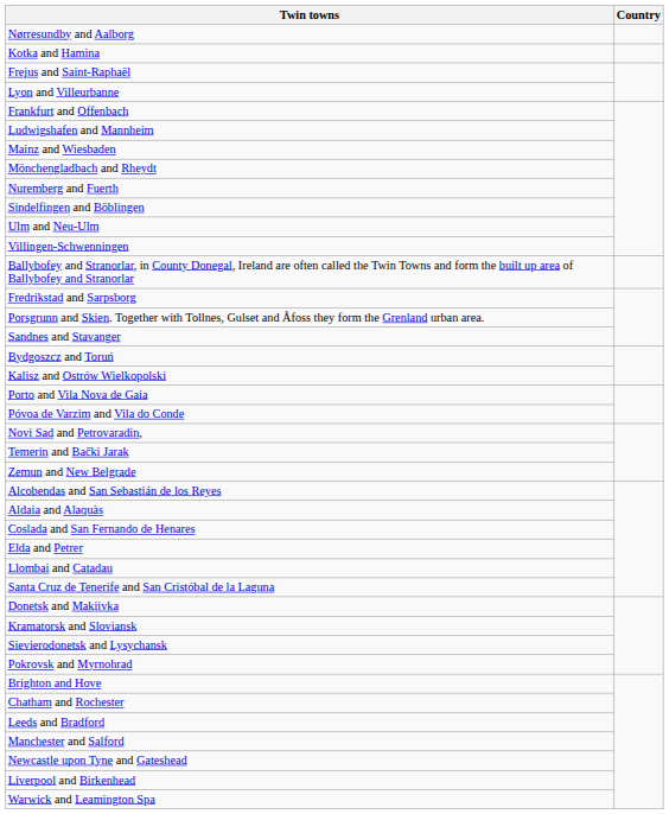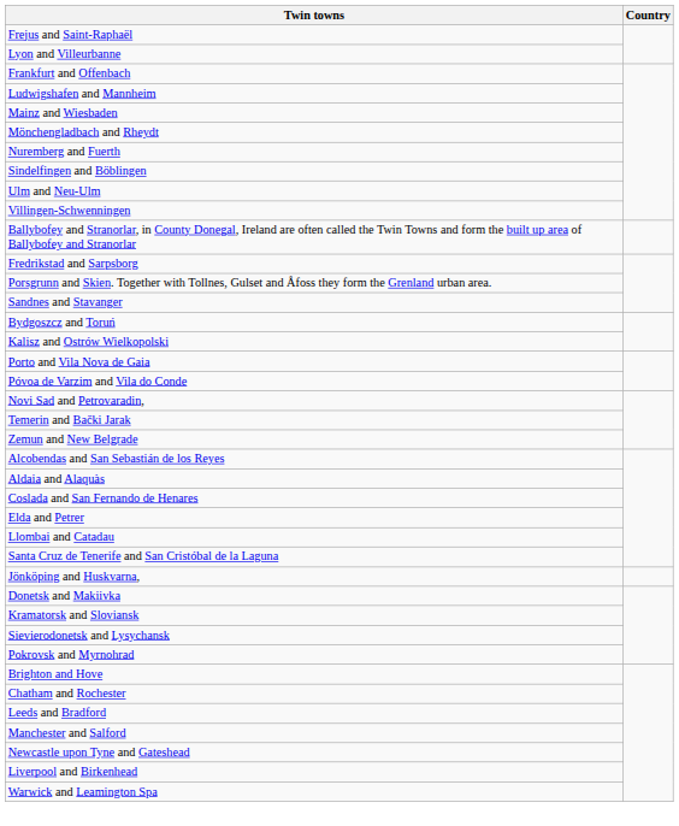 <table class="wikitable">
 <tr>
 <th>Twin towns</th>
 <th>Country</th>
-</tr>
-<tr>
-<td><a href='#'>Nørresundby</a> and <a href='#'>Aalborg</a></td>
-<td></td>
-</tr>
-<tr>
-<td><a href='#'>Kotka</a> and <a href='#'>Hamina</a></td>
-<td></td>
 </tr>
 <tr>
 <td><a href='#'>Frejus</a> and <a href='#'>Saint-Raphaël</a></td>
 <td rowspan="2"></td>
 </tr>
 <tr>
 <td><a href='#'>Lyon</a> and <a href='#'>Villeurbanne</a></td>
 </tr>
 <tr>
 <td><a href='#'>Frankfurt</a> and <a href='#'>Offenbach</a></td>
 <td rowspan="8"></td>
 </tr>
 <tr>
 <td><a href='#'>Ludwigshafen</a> and <a href='#'>Mannheim</a></td>
 </tr>
 <tr>
 <td><a href='#'>Mainz</a> and <a href='#'>Wiesbaden</a></td>
 </tr>
 <tr>
 <td><a href='#'>Mönchengladbach</a> and <a href='#'>Rheydt</a></td>
 </tr>
 <tr>
 <td><a href='#'>Nuremberg</a> and <a href='#'>Fuerth</a></td>
 </tr>
 <tr>
 <td><a href='#'>Sindelfingen</a> and <a href='#'>Böblingen</a></td>
 </tr>
 <tr>
 <td><a href='#'>Ulm</a> and <a href='#'>Neu-Ulm</a></td>
 </tr>
 <tr>
 <td><a href='#'>Villingen-Schwenningen</a></td>
 </tr>
 <tr>
 <td><a href='#'>Ballybofey</a> and <a href='#'>Stranorlar</a>, in <a href='#'>County Donegal</a>, Ireland are often called the Twin Towns and form the <a href='#'>built up area</a> of <a href='#'>Ballybofey and Stranorlar</a></td>
 <td></td>
 </tr>
 <tr>
 <td><a href='#'>Fredrikstad</a> and <a href='#'>Sarpsborg</a></td>
 <td rowspan="3"></td>
 </tr>
 <tr>
 <td><a href='#'>Porsgrunn</a> and <a href='#'>Skien</a>. Together with Tollnes, Gulset and Åfoss they form the <a href='#'>Grenland</a> urban area.</td>
 </tr>
 <tr>
 <td><a href='#'>Sandnes</a> and <a href='#'>Stavanger</a></td>
 </tr>
 <tr>
 <td><a href='#'>Bydgoszcz</a> and <a href='#'>Toruń</a></td>
 <td rowspan="2"></td>
 </tr>
 <tr>
 <td><a href='#'>Kalisz</a> and <a href='#'>Ostrów Wielkopolski</a></td>
 </tr>
 <tr>
 <td><a href='#'>Porto</a> and <a href='#'>Vila Nova de Gaia</a></td>
 <td rowspan="2"></td>
 </tr>
 <tr>
 <td><a href='#'>Póvoa de Varzim</a> and <a href='#'>Vila do Conde</a></td>
 </tr>
 <tr>
 <td><a href='#'>Novi Sad</a> and <a href='#'>Petrovaradin</a>,</td>
 <td rowspan="3"></td>
 </tr>
 <tr>
 <td><a href='#'>Temerin</a> and <a href='#'>Bački Jarak</a></td>
 </tr>
 <tr>
 <td><a href='#'>Zemun</a> and <a href='#'>New Belgrade</a></td>
 </tr>
 <tr>
 <td><a href='#'>Alcobendas</a> and <a href='#'>San Sebastián de los Reyes</a></td>
 <td rowspan="6"></td>
 </tr>
 <tr>
 <td><a href='#'>Aldaia</a> and <a href='#'>Alaquàs</a></td>
 </tr>
 <tr>
 <td><a href='#'>Coslada</a> and <a href='#'>San Fernando de Henares</a></td>
 </tr>
 <tr>
 <td><a href='#'>Elda</a> and <a href='#'>Petrer</a></td>
 </tr>
 <tr>
 <td><a href='#'>Llombai</a> and <a href='#'>Catadau</a></td>
 </tr>
 <tr>
 <td><a href='#'>Santa Cruz de Tenerife</a> and <a href='#'>San Cristóbal de la Laguna</a></td>
 </tr>
 <tr>
+<td><a href='#'>Jönköping</a> and <a href='#'>Huskvarna</a>,</td>
+<td></td>
+</tr>
+<tr>
 <td><a href='#'>Donetsk</a> and <a href='#'>Makiivka</a></td>
 <td rowspan="4"></td>
 </tr>
 <tr>
 <td><a href='#'>Kramatorsk</a> and <a href='#'>Sloviansk</a></td>
 </tr>
 <tr>
 <td><a href='#'>Sievierodonetsk</a> and <a href='#'>Lysychansk</a></td>
 </tr>
 <tr>
 <td><a href='#'>Pokrovsk</a>  and <a href='#'>Myrnohrad</a></td>
 </tr>
 <tr>
 <td><a href='#'>Brighton and Hove</a></td>
 <td rowspan="7"></td>
 </tr>
 <tr>
 <td><a href='#'>Chatham</a> and <a href='#'>Rochester</a></td>
 </tr>
 <tr>
 <td><a href='#'>Leeds</a> and <a href='#'>Bradford</a></td>
 </tr>
 <tr>
 <td><a href='#'>Manchester</a> and <a href='#'>Salford</a></td>
 </tr>
 <tr>
 <td><a href='#'>Newcastle upon Tyne</a> and <a href='#'>Gateshead</a></td>
 </tr>
 <tr>
 <td><a href='#'>Liverpool</a> and <a href='#'>Birkenhead</a></td>
 </tr>
 <tr>
 <td><a href='#'>Warwick</a> and <a href='#'>Leamington Spa</a></td>
 </tr>
 </table>
